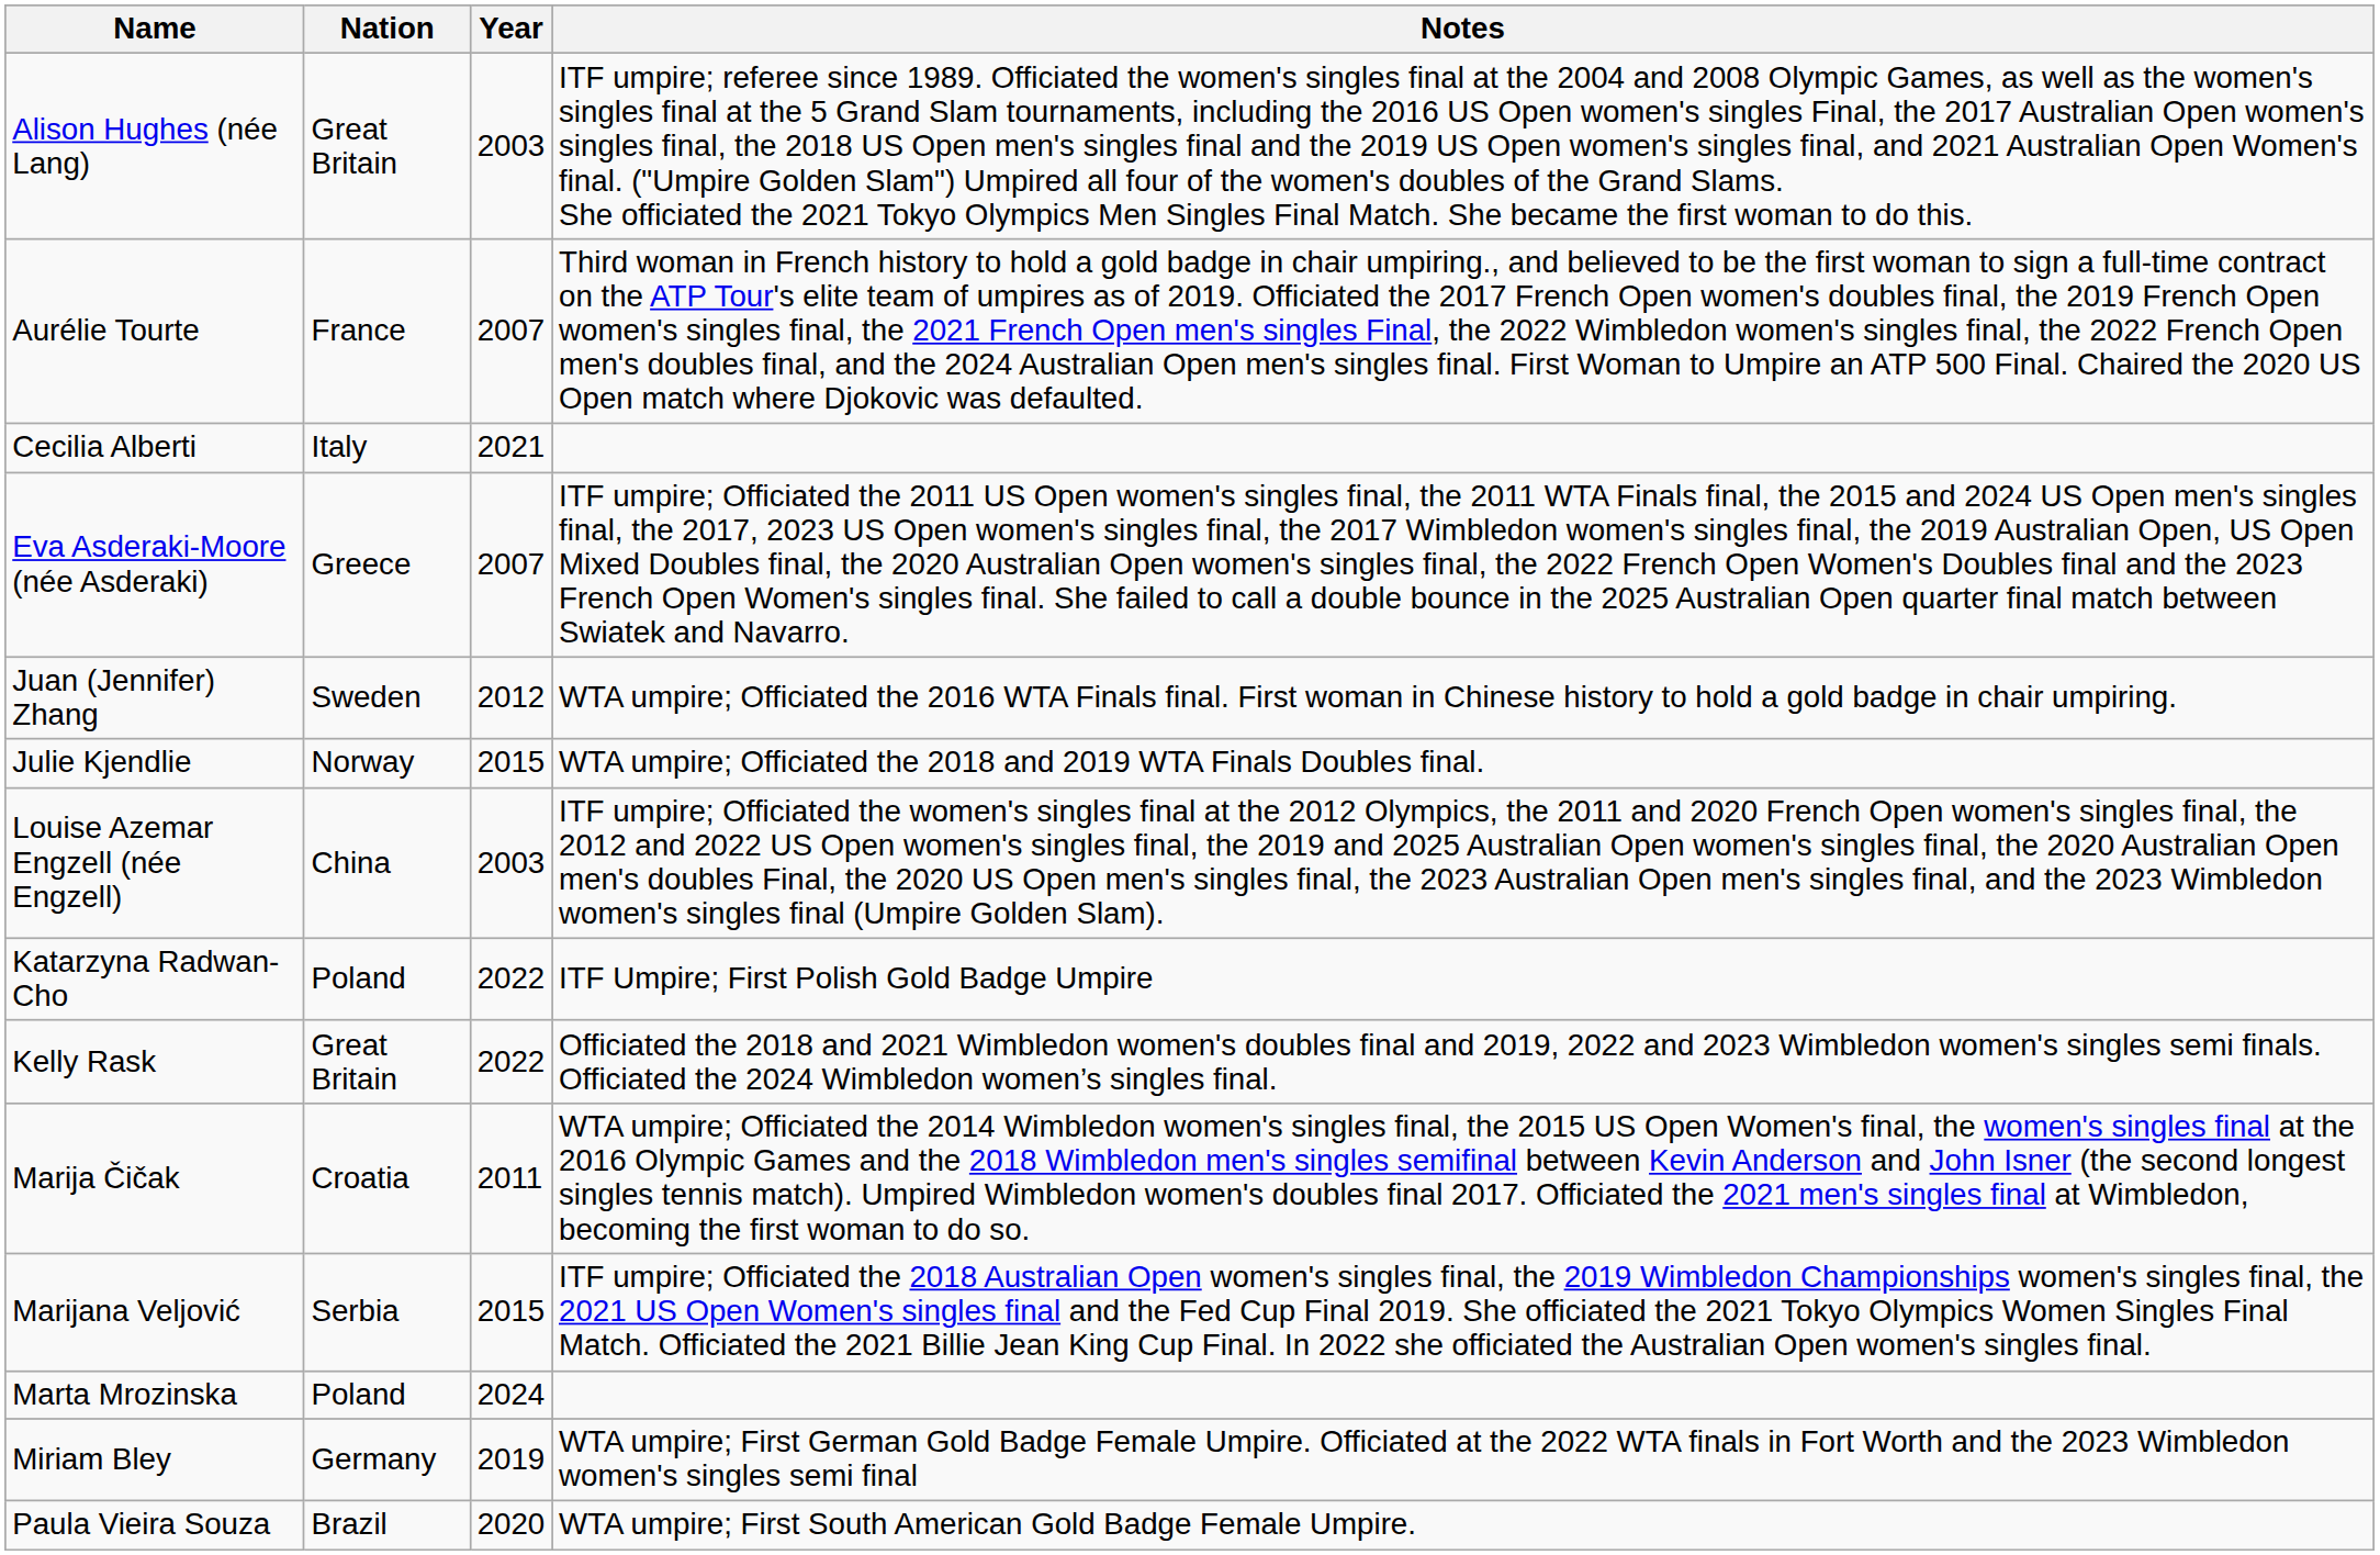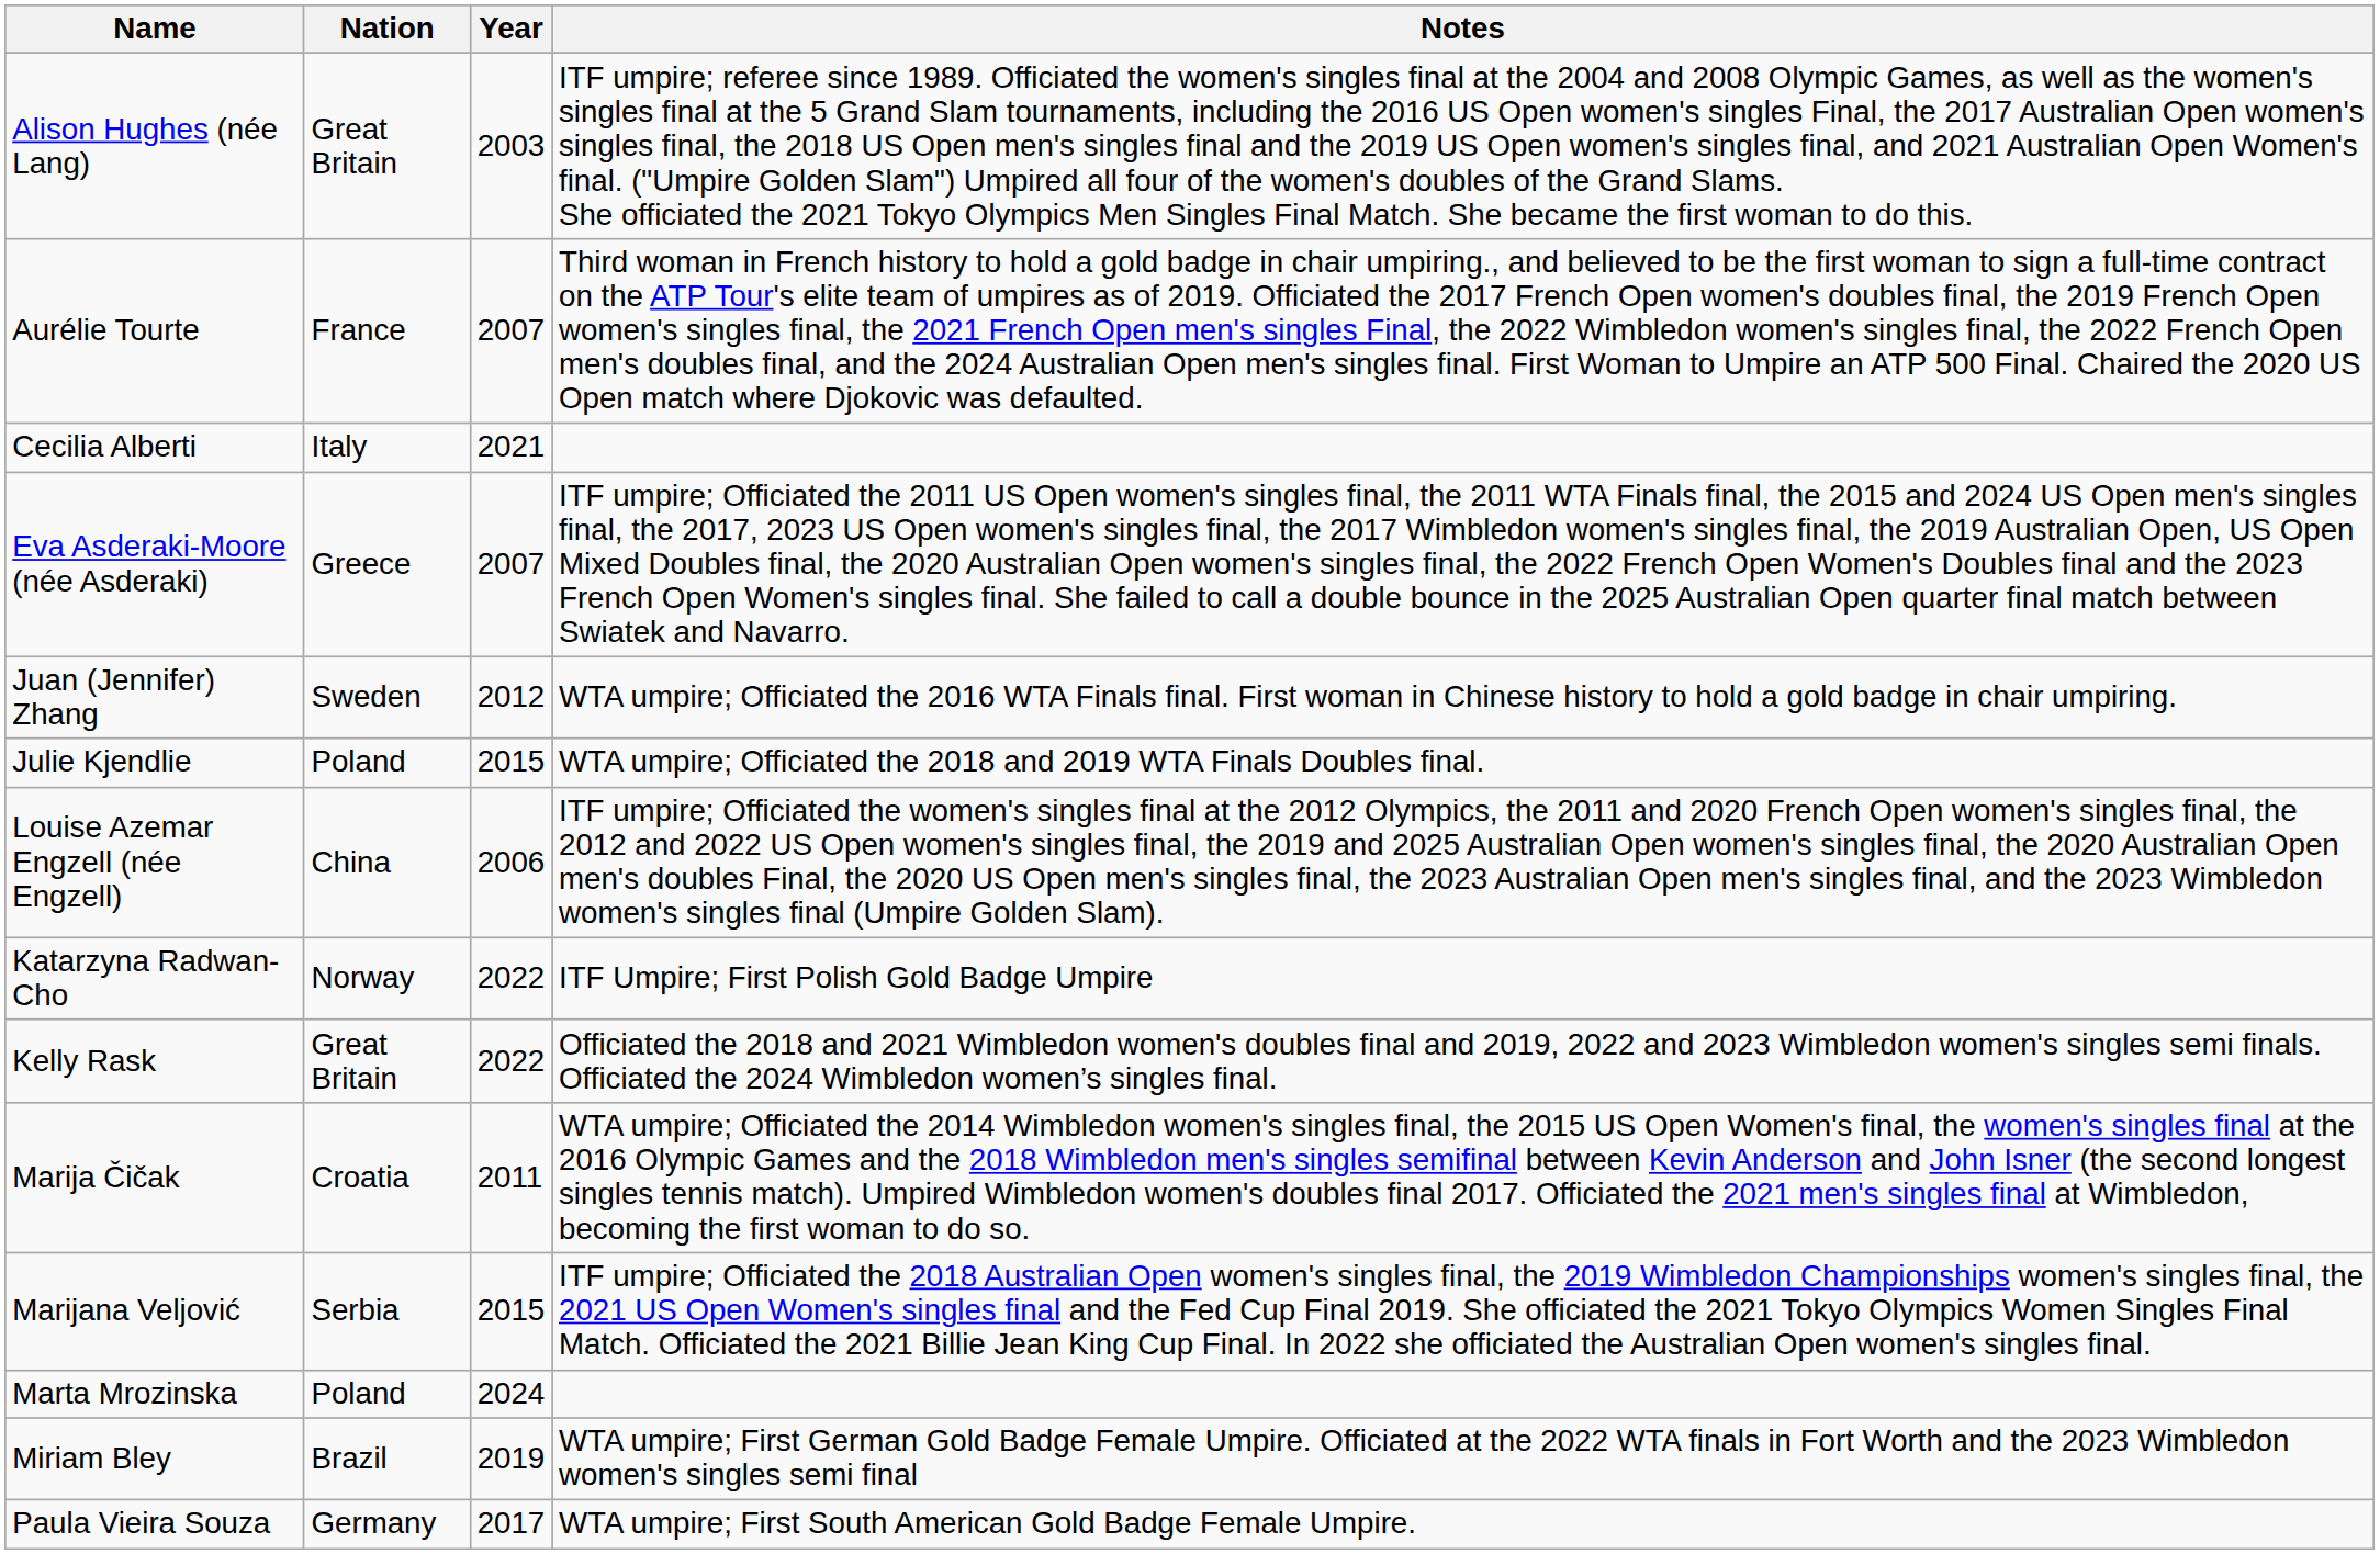 <table class="wikitable sortable">
 <tr>
 <th width=150>Name</th>
 <th width=80>Nation</th>
 <th>Year</th>
 <th class="unsortable">Notes</th>
 </tr>
 <tr>
 <td><a href='#'>Alison Hughes</a> (née Lang)</td>
 <td>Great Britain</td>
 <td>2003</td>
 <td>ITF umpire; referee since 1989. Officiated the women's singles final at the 2004 and 2008 Olympic Games, as well as the women's singles final at the 5 Grand Slam tournaments, including the 2016 US Open women's singles Final, the 2017 Australian Open women's singles final, the 2018 US Open men's singles final and the 2019 US Open women's singles final, and 2021 Australian Open Women's final. ("Umpire Golden Slam") Umpired all four of the women's doubles of the Grand Slams.<br>She officiated the 2021 Tokyo Olympics Men Singles Final Match. She became the first woman to do this.</td>
 </tr>
 <tr>
 <td>Aurélie Tourte</td>
 <td>France</td>
 <td>2007</td>
 <td>Third woman in French history to hold a gold badge in chair umpiring., and believed to be the first woman to sign a full-time contract on the <a href='#'>ATP Tour</a>'s elite team of umpires as of 2019. Officiated the 2017 French Open women's doubles final, the 2019 French Open women's singles final, the <a href='#'>2021 French Open men's singles Final</a>, the 2022 Wimbledon women's singles final, the 2022 French Open men's doubles final, and the 2024 Australian Open men's singles final.  First Woman to Umpire an ATP 500 Final. Chaired the 2020 US Open match where Djokovic was defaulted.</td>
 </tr>
 <tr>
 <td>Cecilia Alberti</td>
 <td>Italy</td>
 <td>2021</td>
 </tr>
 <tr>
 <td><a href='#'>Eva Asderaki-Moore</a> (née Asderaki)</td>
 <td>Greece</td>
 <td>2007</td>
 <td>ITF umpire; Officiated the 2011 US Open women's singles final, the 2011 WTA Finals final, the 2015 and 2024 US Open men's singles final, the 2017, 2023 US Open women's singles final, the 2017 Wimbledon women's singles final, the 2019 Australian Open, US Open Mixed Doubles final, the 2020 Australian Open women's singles final, the 2022 French Open Women's Doubles final and the 2023 French Open Women's singles final. She failed to call a double bounce in the 2025 Australian Open quarter final match between Swiatek and Navarro.</td>
 </tr>
 <tr>
 <td>Juan (Jennifer) Zhang</td>
 <td>Sweden</td>
 <td>2012</td>
 <td>WTA umpire; Officiated the 2016 WTA Finals final. First woman in Chinese history to hold a gold badge in chair umpiring.</td>
 </tr>
 <tr>
 <td>Julie Kjendlie</td>
-<td>Norway</td>
+<td>Poland</td>
 <td>2015</td>
 <td>WTA umpire; Officiated the 2018 and 2019 WTA Finals Doubles final.</td>
 </tr>
 <tr>
 <td>Louise Azemar Engzell (née Engzell)</td>
 <td>China</td>
-<td>2003</td>
+<td>2006</td>
 <td>ITF umpire; Officiated the women's singles final at the 2012 Olympics, the 2011 and 2020 French Open women's singles final, the 2012 and 2022 US Open women's singles final, the 2019 and 2025 Australian Open women's singles final, the 2020 Australian Open men's doubles Final, the 2020 US Open men's singles final, the 2023 Australian Open men's singles final, and the 2023 Wimbledon women's singles final (Umpire Golden Slam).</td>
 </tr>
 <tr>
 <td>Katarzyna Radwan-Cho</td>
-<td>Poland</td>
+<td>Norway</td>
 <td>2022</td>
 <td>ITF Umpire; First Polish Gold Badge Umpire</td>
 </tr>
 <tr>
 <td>Kelly Rask</td>
 <td>Great Britain</td>
 <td>2022</td>
 <td>Officiated the 2018 and 2021 Wimbledon women's doubles final and 2019, 2022 and 2023 Wimbledon women's singles semi finals. Officiated the 2024 Wimbledon women’s singles final.</td>
 </tr>
 <tr>
 <td>Marija Čičak</td>
 <td>Croatia</td>
 <td>2011</td>
 <td>WTA umpire; Officiated the 2014 Wimbledon women's singles final, the 2015 US Open Women's final, the <a href='#'>women's singles final</a> at the 2016 Olympic Games and the <a href='#'>2018 Wimbledon men's singles semifinal</a> between <a href='#'>Kevin Anderson</a> and <a href='#'>John Isner</a> (the second longest singles tennis match). Umpired Wimbledon women's doubles final 2017. Officiated the <a href='#'>2021 men's singles final</a> at Wimbledon, becoming the first woman to do so.</td>
 </tr>
 <tr>
 <td>Marijana Veljović</td>
 <td>Serbia</td>
 <td>2015</td>
 <td>ITF umpire; Officiated the <a href='#'>2018 Australian Open</a> women's singles final, the <a href='#'>2019 Wimbledon Championships</a> women's singles final, the <a href='#'>2021 US Open Women's singles final</a> and the Fed Cup Final 2019. She officiated the 2021 Tokyo Olympics Women Singles Final Match. Officiated the 2021 Billie Jean King Cup Final. In 2022 she officiated the Australian Open women's singles final.</td>
 </tr>
 <tr>
 <td>Marta Mrozinska</td>
 <td>Poland</td>
 <td>2024</td>
 </tr>
 <tr>
 <td>Miriam Bley</td>
-<td>Germany</td>
+<td>Brazil</td>
 <td>2019</td>
 <td>WTA umpire; First German Gold Badge Female Umpire. Officiated at the 2022 WTA finals in Fort Worth and the 2023 Wimbledon women's singles semi final</td>
 </tr>
 <tr>
 <td>Paula Vieira Souza</td>
-<td>Brazil</td>
-<td>2020</td>
+<td>Germany</td>
+<td>2017</td>
 <td>WTA umpire; First South American Gold Badge Female Umpire.</td>
 </tr>
 </table>
